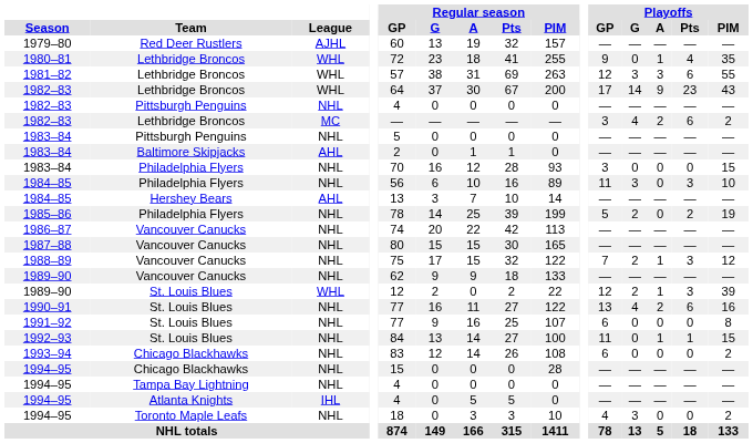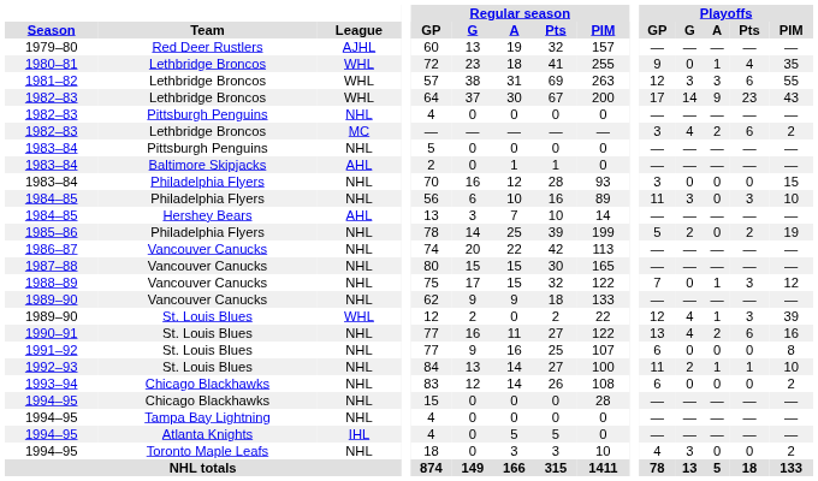 <table border="0" cellpadding="1" cellspacing="0" style="text-align:center; width:60em">
 <tr bgcolor="#e0e0e0">
 <th colspan="3" bgcolor="#ffffff"> </th>
 <th rowspan="99" bgcolor="#ffffff"> </th>
 <th colspan="5"><a href='#'>Regular season</a></th>
 <th rowspan="99" bgcolor="#ffffff"> </th>
 <th colspan="5"><a href='#'>Playoffs</a></th>
 </tr>
 <tr bgcolor="#e0e0e0">
 <th><a href='#'>Season</a></th>
 <th>Team</th>
 <th>League</th>
 <th>GP</th>
 <th><a href='#'>G</a></th>
 <th><a href='#'>A</a></th>
 <th><a href='#'>Pts</a></th>
 <th><a href='#'>PIM</a></th>
 <th>GP</th>
 <th>G</th>
 <th>A</th>
 <th>Pts</th>
 <th>PIM</th>
 </tr>
 <tr>
 <td>1979–80</td>
 <td><a href='#'>Red Deer Rustlers</a></td>
 <td><a href='#'>AJHL</a></td>
 <td>60</td>
 <td>13</td>
 <td>19</td>
 <td>32</td>
 <td>157</td>
 <td>—</td>
 <td>—</td>
 <td>—</td>
 <td>—</td>
 <td>—</td>
 </tr>
 <tr bgcolor="#f0f0f0">
 <td><a href='#'>1980–81</a></td>
 <td><a href='#'>Lethbridge Broncos</a></td>
 <td><a href='#'>WHL</a></td>
 <td>72</td>
 <td>23</td>
 <td>18</td>
 <td>41</td>
 <td>255</td>
 <td>9</td>
 <td>0</td>
 <td>1</td>
 <td>4</td>
 <td>35</td>
 </tr>
 <tr>
 <td><a href='#'>1981–82</a></td>
 <td>Lethbridge Broncos</td>
 <td>WHL</td>
 <td>57</td>
 <td>38</td>
 <td>31</td>
 <td>69</td>
 <td>263</td>
 <td>12</td>
 <td>3</td>
 <td>3</td>
 <td>6</td>
 <td>55</td>
 </tr>
 <tr bgcolor="#f0f0f0">
 <td><a href='#'>1982–83</a></td>
 <td>Lethbridge Broncos</td>
 <td>WHL</td>
 <td>64</td>
 <td>37</td>
 <td>30</td>
 <td>67</td>
 <td>200</td>
 <td>17</td>
 <td>14</td>
 <td>9</td>
 <td>23</td>
 <td>43</td>
 </tr>
 <tr>
 <td><a href='#'>1982–83</a></td>
 <td><a href='#'>Pittsburgh Penguins</a></td>
 <td><a href='#'>NHL</a></td>
 <td>4</td>
 <td>0</td>
 <td>0</td>
 <td>0</td>
 <td>0</td>
 <td>—</td>
 <td>—</td>
 <td>—</td>
 <td>—</td>
 <td>—</td>
 </tr>
 <tr bgcolor="#f0f0f0">
 <td><a href='#'>1982–83</a></td>
 <td>Lethbridge Broncos</td>
 <td><a href='#'>MC</a></td>
 <td>—</td>
 <td>—</td>
 <td>—</td>
 <td>—</td>
 <td>—</td>
 <td>3</td>
 <td>4</td>
 <td>2</td>
 <td>6</td>
 <td>2</td>
 </tr>
 <tr>
 <td><a href='#'>1983–84</a></td>
 <td>Pittsburgh Penguins</td>
 <td>NHL</td>
 <td>5</td>
 <td>0</td>
 <td>0</td>
 <td>0</td>
 <td>0</td>
 <td>—</td>
 <td>—</td>
 <td>—</td>
 <td>—</td>
 <td>—</td>
 </tr>
 <tr bgcolor="#f0f0f0">
 <td><a href='#'>1983–84</a></td>
 <td><a href='#'>Baltimore Skipjacks</a></td>
 <td><a href='#'>AHL</a></td>
 <td>2</td>
 <td>0</td>
 <td>1</td>
 <td>1</td>
 <td>0</td>
 <td>—</td>
 <td>—</td>
 <td>—</td>
 <td>—</td>
 <td>—</td>
 </tr>
 <tr>
 <td>1983–84</td>
 <td><a href='#'>Philadelphia Flyers</a></td>
 <td>NHL</td>
 <td>70</td>
 <td>16</td>
 <td>12</td>
 <td>28</td>
 <td>93</td>
 <td>3</td>
 <td>0</td>
 <td>0</td>
 <td>0</td>
 <td>15</td>
 </tr>
 <tr bgcolor="#f0f0f0">
 <td><a href='#'>1984–85</a></td>
 <td>Philadelphia Flyers</td>
 <td>NHL</td>
 <td>56</td>
 <td>6</td>
 <td>10</td>
 <td>16</td>
 <td>89</td>
 <td>11</td>
 <td>3</td>
 <td>0</td>
 <td>3</td>
 <td>10</td>
 </tr>
 <tr>
 <td><a href='#'>1984–85</a></td>
 <td><a href='#'>Hershey Bears</a></td>
 <td><a href='#'>AHL</a></td>
 <td>13</td>
 <td>3</td>
 <td>7</td>
 <td>10</td>
 <td>14</td>
 <td>—</td>
 <td>—</td>
 <td>—</td>
 <td>—</td>
 <td>—</td>
 </tr>
 <tr bgcolor="#f0f0f0">
 <td><a href='#'>1985–86</a></td>
 <td>Philadelphia Flyers</td>
 <td>NHL</td>
 <td>78</td>
 <td>14</td>
 <td>25</td>
 <td>39</td>
 <td>199</td>
 <td>5</td>
 <td>2</td>
 <td>0</td>
 <td>2</td>
 <td>19</td>
 </tr>
 <tr>
 <td><a href='#'>1986–87</a></td>
 <td><a href='#'>Vancouver Canucks</a></td>
 <td>NHL</td>
 <td>74</td>
 <td>20</td>
 <td>22</td>
 <td>42</td>
 <td>113</td>
 <td>—</td>
 <td>—</td>
 <td>—</td>
 <td>—</td>
 <td>—</td>
 </tr>
 <tr bgcolor="#f0f0f0">
 <td><a href='#'>1987–88</a></td>
 <td>Vancouver Canucks</td>
 <td>NHL</td>
 <td>80</td>
 <td>15</td>
 <td>15</td>
 <td>30</td>
 <td>165</td>
 <td>—</td>
 <td>—</td>
 <td>—</td>
 <td>—</td>
 <td>—</td>
 </tr>
 <tr>
 <td><a href='#'>1988–89</a></td>
 <td>Vancouver Canucks</td>
 <td>NHL</td>
 <td>75</td>
 <td>17</td>
 <td>15</td>
 <td>32</td>
 <td>122</td>
 <td>7</td>
-<td>2</td>
+<td>0</td>
 <td>1</td>
 <td>3</td>
 <td>12</td>
 </tr>
 <tr bgcolor="#f0f0f0">
 <td><a href='#'>1989–90</a></td>
 <td>Vancouver Canucks</td>
 <td>NHL</td>
 <td>62</td>
 <td>9</td>
 <td>9</td>
 <td>18</td>
 <td>133</td>
 <td>—</td>
 <td>—</td>
 <td>—</td>
 <td>—</td>
 <td>—</td>
 </tr>
 <tr>
 <td>1989–90</td>
 <td><a href='#'>St. Louis Blues</a></td>
 <td><a href='#'>WHL</a></td>
 <td>12</td>
 <td>2</td>
 <td>0</td>
 <td>2</td>
 <td>22</td>
 <td>12</td>
-<td>2</td>
+<td>4</td>
 <td>1</td>
 <td>3</td>
 <td>39</td>
 </tr>
 <tr bgcolor="#f0f0f0">
 <td><a href='#'>1990–91</a></td>
 <td>St. Louis Blues</td>
 <td>NHL</td>
 <td>77</td>
 <td>16</td>
 <td>11</td>
 <td>27</td>
 <td>122</td>
 <td>13</td>
 <td>4</td>
 <td>2</td>
 <td>6</td>
 <td>16</td>
 </tr>
 <tr>
 <td><a href='#'>1991–92</a></td>
 <td>St. Louis Blues</td>
 <td>NHL</td>
 <td>77</td>
 <td>9</td>
 <td>16</td>
 <td>25</td>
 <td>107</td>
 <td>6</td>
 <td>0</td>
 <td>0</td>
 <td>0</td>
 <td>8</td>
 </tr>
 <tr bgcolor="#f0f0f0">
 <td><a href='#'>1992–93</a></td>
 <td>St. Louis Blues</td>
 <td>NHL</td>
 <td>84</td>
 <td>13</td>
 <td>14</td>
 <td>27</td>
 <td>100</td>
 <td>11</td>
-<td>0</td>
+<td>2</td>
 <td>1</td>
 <td>1</td>
-<td>15</td>
+<td>10</td>
 </tr>
 <tr>
 <td><a href='#'>1993–94</a></td>
 <td><a href='#'>Chicago Blackhawks</a></td>
 <td>NHL</td>
 <td>83</td>
 <td>12</td>
 <td>14</td>
 <td>26</td>
 <td>108</td>
 <td>6</td>
 <td>0</td>
 <td>0</td>
 <td>0</td>
 <td>2</td>
 </tr>
 <tr bgcolor="#f0f0f0">
 <td><a href='#'>1994–95</a></td>
 <td>Chicago Blackhawks</td>
 <td>NHL</td>
 <td>15</td>
 <td>0</td>
 <td>0</td>
 <td>0</td>
 <td>28</td>
 <td>—</td>
 <td>—</td>
 <td>—</td>
 <td>—</td>
 <td>—</td>
 </tr>
 <tr>
 <td>1994–95</td>
 <td><a href='#'>Tampa Bay Lightning</a></td>
 <td>NHL</td>
 <td>4</td>
 <td>0</td>
 <td>0</td>
 <td>0</td>
 <td>0</td>
 <td>—</td>
 <td>—</td>
 <td>—</td>
 <td>—</td>
 <td>—</td>
 </tr>
 <tr bgcolor="#f0f0f0">
 <td><a href='#'>1994–95</a></td>
 <td><a href='#'>Atlanta Knights</a></td>
 <td><a href='#'>IHL</a></td>
 <td>4</td>
 <td>0</td>
 <td>5</td>
 <td>5</td>
 <td>0</td>
 <td>—</td>
 <td>—</td>
 <td>—</td>
 <td>—</td>
 <td>—</td>
 </tr>
 <tr>
 <td>1994–95</td>
 <td><a href='#'>Toronto Maple Leafs</a></td>
 <td>NHL</td>
 <td>18</td>
 <td>0</td>
 <td>3</td>
 <td>3</td>
 <td>10</td>
 <td>4</td>
 <td>3</td>
 <td>0</td>
 <td>0</td>
 <td>2</td>
 </tr>
 <tr bgcolor="#e0e0e0">
 <th colspan="3">NHL totals</th>
 <th>874</th>
 <th>149</th>
 <th>166</th>
 <th>315</th>
 <th>1411</th>
 <th>78</th>
 <th>13</th>
 <th>5</th>
 <th>18</th>
 <th>133</th>
 </tr>
 </table>
